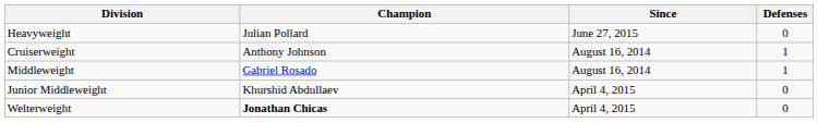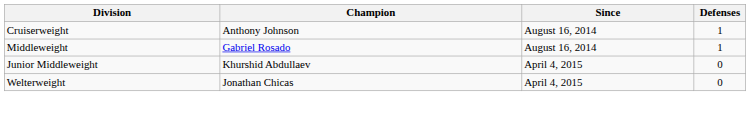 <table class="wikitable" style="width:55%;">
 <tr>
 <th style="width:25%;">Division</th>
 <th style="width:35%;">Champion</th>
 <th style="width:20%;">Since</th>
 <th style="width:5%;">Defenses</th>
-</tr>
-<tr>
-<td>Heavyweight</td>
-<td> Julian Pollard</td>
-<td>June 27, 2015</td>
-<td style="text-align:center;">0</td>
 </tr>
 <tr>
 <td>Cruiserweight</td>
 <td> Anthony Johnson</td>
 <td>August 16, 2014</td>
 <td style="text-align:center;">1</td>
 </tr>
 <tr>
 <td>Middleweight</td>
 <td> <a href='#'>Gabriel Rosado</a></td>
 <td>August 16, 2014</td>
 <td style="text-align:center;">1</td>
 </tr>
 <tr>
 <td>Junior Middleweight</td>
 <td> Khurshid Abdullaev</td>
 <td>April 4, 2015</td>
 <td style="text-align:center;">0</td>
 </tr>
 <tr>
 <td>Welterweight</td>
-<td><strong> Jonathan Chicas</strong></td>
+<td> Jonathan Chicas</td>
 <td>April 4, 2015</td>
 <td style="text-align:center;">0</td>
 </tr>
 </table>
